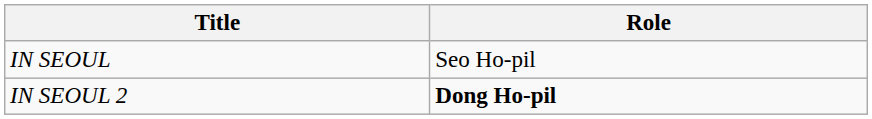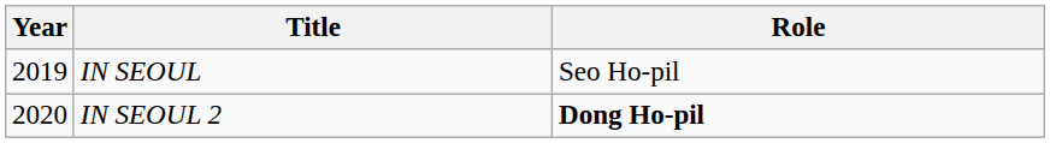 <table class="wikitable" style="width:600px">
 <tr>
+<th width=10>Year</th>
 <th>Title</th>
 <th>Role</th>
 </tr>
 <tr>
+<td>2019</td>
 <td><em>IN SEOUL</em></td>
 <td>Seo Ho-pil</td>
 </tr>
 <tr>
+<td>2020</td>
 <td><em>IN SEOUL 2</em></td>
 <td><strong>Dong Ho-pil</strong></td>
 </tr>
 </table>
